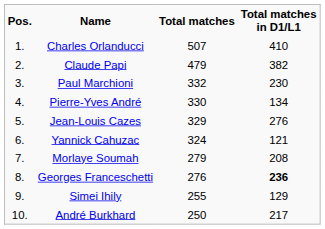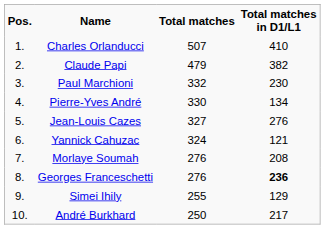 <table class= border="2" cellpadding="4" cellspacing="0" style="text-align:center; margin: 1em 1em 1em 0; background: #f9f9f9; border:1px #aaa solid; border-collapse: collapse; font-size: 95%;">
 <tr>
 <th>Pos.</th>
 <th>Name</th>
 <th>Total matches</th>
 <th>Total matches<br>in D1/L1</th>
 </tr>
 <tr>
 <td>1.</td>
 <td><a href='#'>Charles Orlanducci</a></td>
 <td>507</td>
 <td>410</td>
 </tr>
 <tr>
 <td>2.</td>
 <td><a href='#'>Claude Papi</a></td>
 <td>479</td>
 <td>382</td>
 </tr>
 <tr>
 <td>3.</td>
 <td><a href='#'>Paul Marchioni</a></td>
 <td>332</td>
 <td>230</td>
 </tr>
 <tr>
 <td>4.</td>
 <td><a href='#'>Pierre-Yves André</a></td>
 <td>330</td>
 <td>134</td>
 </tr>
 <tr>
 <td>5.</td>
 <td><a href='#'>Jean-Louis Cazes</a></td>
-<td>329</td>
+<td>327</td>
 <td>276</td>
 </tr>
 <tr>
 <td>6.</td>
 <td><a href='#'>Yannick Cahuzac</a></td>
 <td>324</td>
 <td>121</td>
 </tr>
 <tr>
 <td>7.</td>
 <td><a href='#'>Morlaye Soumah</a></td>
-<td>279</td>
+<td>276</td>
 <td>208</td>
 </tr>
 <tr>
 <td>8.</td>
 <td><a href='#'>Georges Franceschetti</a></td>
 <td>276</td>
 <td><strong>236</strong></td>
 </tr>
 <tr>
 <td>9.</td>
 <td><a href='#'>Simei Ihily</a></td>
 <td>255</td>
 <td>129</td>
 </tr>
 <tr>
 <td>10.</td>
 <td><a href='#'>André Burkhard</a></td>
 <td>250</td>
 <td>217</td>
 </tr>
 <tr>
 </tr>
 </table>
